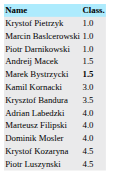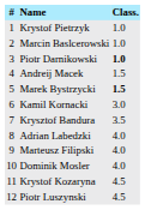 <table border=0 cellpadding=2 cellspacing=0  |- bgcolor=#EAEAEB style="text-align:center; font-size:90%;">
 <tr bgcolor=#ADEBFD>
+<th>#</th>
 <th align=left>Name</th>
 <th align=left>Class.</th>
 </tr>
 <tr>
+<td>1</td>
 <td align=left>Krystof Pietrzyk</td>
 <td align=left>1.0</td>
 </tr>
 <tr>
+<td>2</td>
 <td align=left>Marcin Baslcerowski</td>
 <td align=left>1.0</td>
 </tr>
 <tr>
+<td>3</td>
 <td align=left>Piotr Darnikowski</td>
-<td align=left>1.0</td>
+<td align=left><strong>1.0</strong></td>
 </tr>
 <tr>
+<td>4</td>
 <td align=left>Andreij Macek</td>
 <td align=left>1.5</td>
 </tr>
 <tr>
+<td>5</td>
 <td align=left>Marek Bystrzycki</td>
 <td align=left><strong>1.5</strong></td>
 </tr>
 <tr>
+<td>6</td>
 <td align=left>Kamil Kornacki</td>
 <td align=left>3.0</td>
 </tr>
 <tr>
+<td>7</td>
 <td align=left>Krysztof Bandura</td>
 <td align=left>3.5</td>
 </tr>
 <tr>
+<td>8</td>
 <td align=left>Adrian Labedzki</td>
 <td align=left>4.0</td>
 </tr>
 <tr>
+<td>9</td>
 <td align=left>Marteusz Filipski</td>
 <td align=left>4.0</td>
 </tr>
 <tr>
+<td>10</td>
 <td align=left>Dominik Mosler</td>
 <td align=left>4.0</td>
 </tr>
 <tr>
+<td>11</td>
 <td align=left>Krystof Kozaryna</td>
 <td align=left>4.5</td>
 </tr>
 <tr>
+<td>12</td>
 <td align=left>Piotr Luszynski</td>
 <td align=left>4.5</td>
 </tr>
 </table>
